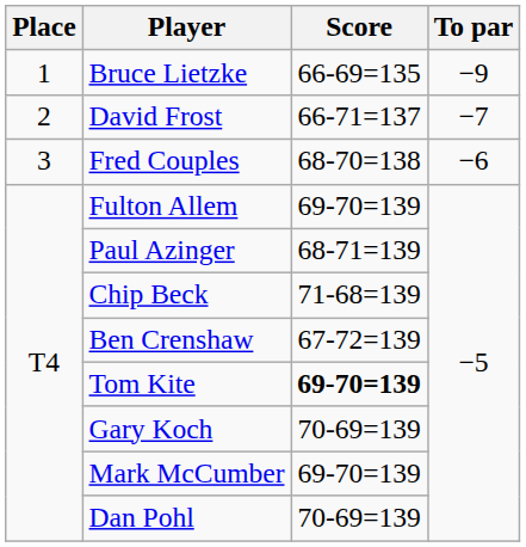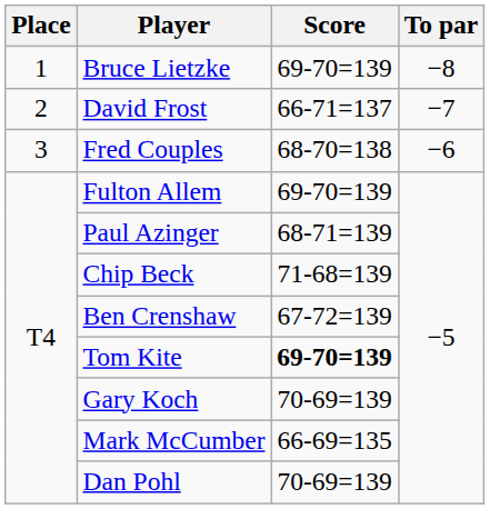 <table class="wikitable">
 <tr>
 <th>Place</th>
 <th>Player</th>
 <th>Score</th>
 <th>To par</th>
 </tr>
 <tr>
 <td align=center>1</td>
 <td> <a href='#'>Bruce Lietzke</a></td>
-<td align=center>66-69=135</td>
-<td align=center>−9</td>
+<td align=center>69-70=139</td>
+<td align=center>−8</td>
 </tr>
 <tr>
 <td align=center>2</td>
 <td> <a href='#'>David Frost</a></td>
 <td align=center>66-71=137</td>
 <td align=center>−7</td>
 </tr>
 <tr>
 <td align=center>3</td>
 <td> <a href='#'>Fred Couples</a></td>
 <td align=center>68-70=138</td>
 <td align=center>−6</td>
 </tr>
 <tr>
 <td rowspan=8 align=center>T4</td>
 <td> <a href='#'>Fulton Allem</a></td>
 <td align=center>69-70=139</td>
 <td rowspan=8 align=center>−5</td>
 </tr>
 <tr>
 <td> <a href='#'>Paul Azinger</a></td>
 <td align=center>68-71=139</td>
 </tr>
 <tr>
 <td> <a href='#'>Chip Beck</a></td>
 <td align=center>71-68=139</td>
 </tr>
 <tr>
 <td> <a href='#'>Ben Crenshaw</a></td>
 <td align=center>67-72=139</td>
 </tr>
 <tr>
 <td> <a href='#'>Tom Kite</a></td>
 <td align=center><strong>69-70=139</strong></td>
 </tr>
 <tr>
 <td> <a href='#'>Gary Koch</a></td>
 <td align=center>70-69=139</td>
 </tr>
 <tr>
 <td> <a href='#'>Mark McCumber</a></td>
-<td align=center>69-70=139</td>
+<td align=center>66-69=135</td>
 </tr>
 <tr>
 <td> <a href='#'>Dan Pohl</a></td>
 <td align=center>70-69=139</td>
 </tr>
 </table>
